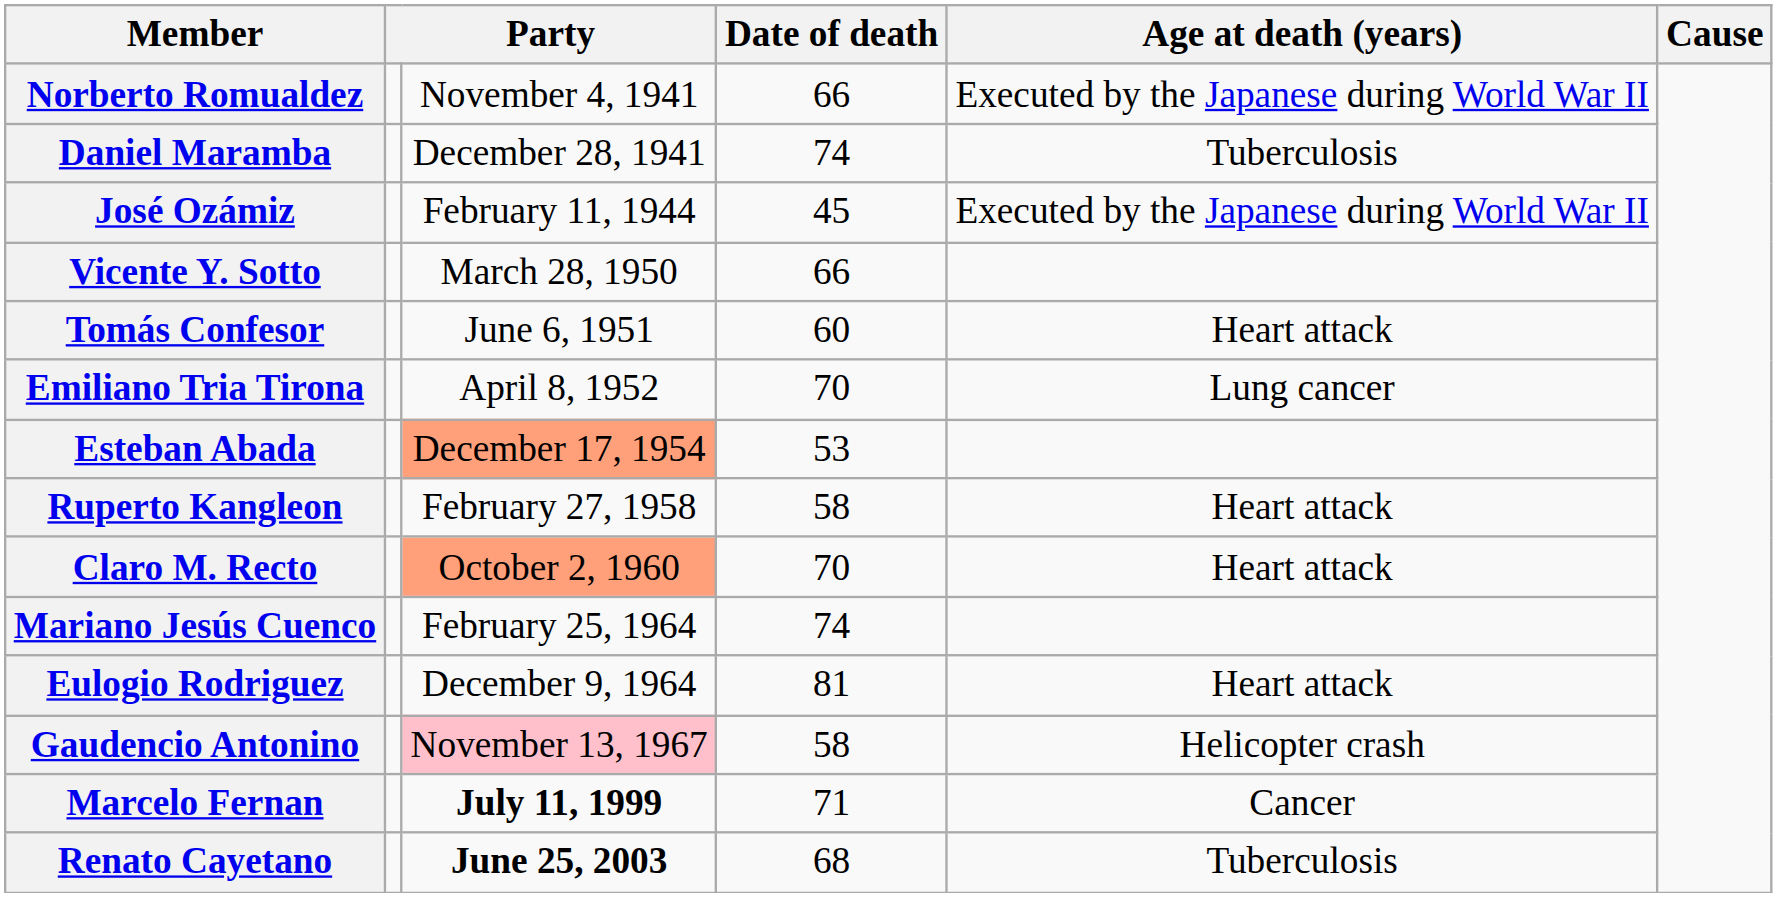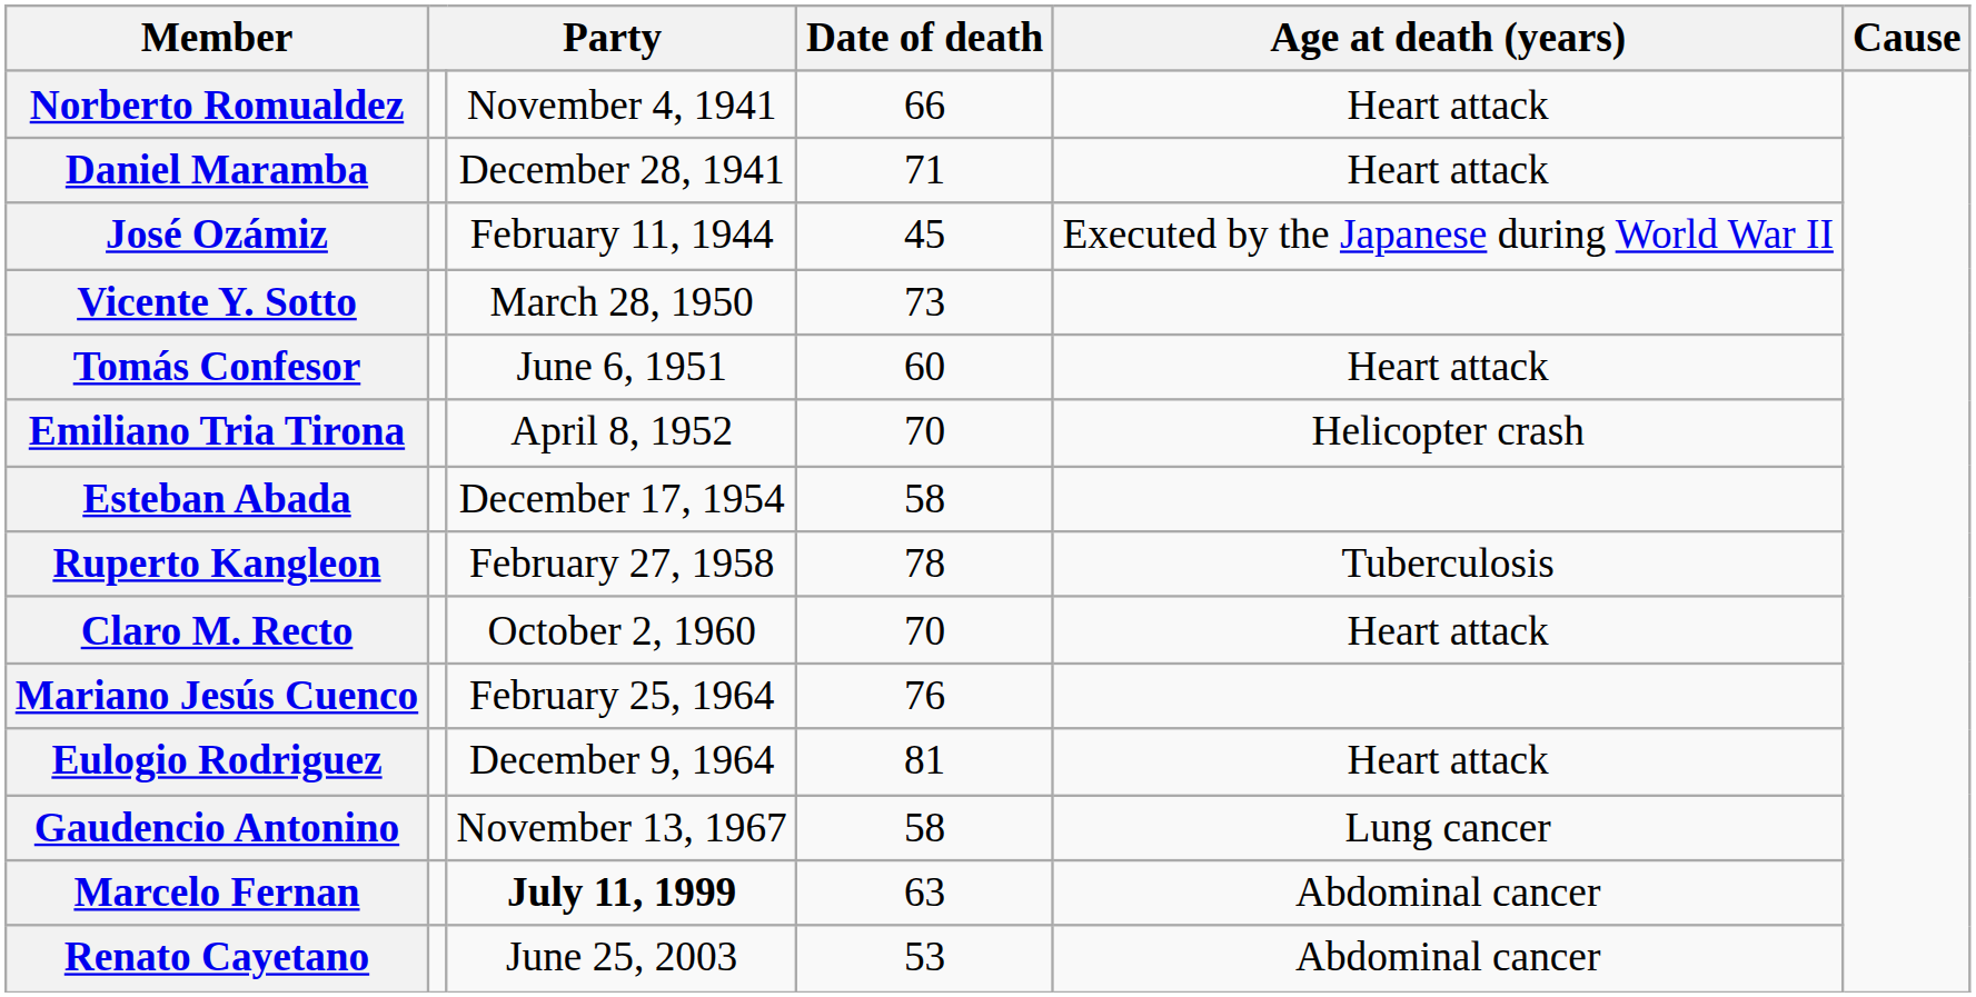 <table class="wikitable sortable" style="text-align:center">
 <tr>
 <th>Member</th>
 <th colspan=2>Party</th>
 <th>Date of death</th>
 <th>Age at death (years)</th>
 <th>Cause</th>
 </tr>
 <tr>
 <th><a href='#'>Norberto Romualdez</a></th>
 <td></td>
 <td nowrap>November 4, 1941</td>
 <td nowrap>66</td>
-<td>Executed by the <a href='#'>Japanese</a> during <a href='#'>World War II</a></td>
+<td>Heart attack</td>
 </tr>
 <tr>
 <th><a href='#'>Daniel Maramba</a></th>
 <td></td>
 <td nowrap>December 28, 1941</td>
-<td nowrap>74</td>
-<td>Tuberculosis</td>
+<td nowrap>71</td>
+<td>Heart attack</td>
 </tr>
 <tr>
 <th><a href='#'>José Ozámiz</a></th>
 <td></td>
 <td nowrap>February 11, 1944</td>
 <td nowrap>45</td>
 <td>Executed by the <a href='#'>Japanese</a> during <a href='#'>World War II</a></td>
 </tr>
 <tr>
 <th><a href='#'>Vicente Y. Sotto</a></th>
 <td></td>
 <td nowrap>March 28, 1950</td>
-<td nowrap>66</td>
+<td nowrap>73</td>
 <td></td>
 </tr>
 <tr>
 <th><a href='#'>Tomás Confesor</a></th>
 <td></td>
 <td nowrap>June 6, 1951</td>
 <td nowrap>60</td>
 <td>Heart attack</td>
 </tr>
 <tr>
 <th><a href='#'>Emiliano Tria Tirona</a></th>
 <td></td>
 <td nowrap>April 8, 1952</td>
 <td nowrap>70</td>
-<td>Lung cancer</td>
+<td>Helicopter crash</td>
 </tr>
 <tr>
 <th><a href='#'>Esteban Abada</a></th>
 <td></td>
-<td nowrap style="background: lightsalmon;">December 17, 1954</td>
-<td nowrap>53</td>
+<td nowrap>December 17, 1954</td>
+<td nowrap>58</td>
 <td></td>
 </tr>
 <tr>
 <th><a href='#'>Ruperto Kangleon</a></th>
 <td></td>
 <td nowrap>February 27, 1958</td>
-<td nowrap>58</td>
-<td>Heart attack</td>
+<td nowrap>78</td>
+<td>Tuberculosis</td>
 </tr>
 <tr>
 <th><a href='#'>Claro M. Recto</a></th>
 <td></td>
-<td nowrap style="background: lightsalmon;">October 2, 1960</td>
+<td nowrap>October 2, 1960</td>
 <td nowrap>70</td>
 <td>Heart attack</td>
 </tr>
 <tr>
 <th><a href='#'>Mariano Jesús Cuenco</a></th>
 <td></td>
 <td nowrap>February 25, 1964</td>
-<td nowrap>74</td>
+<td nowrap>76</td>
 <td></td>
 </tr>
 <tr>
 <th><a href='#'>Eulogio Rodriguez</a></th>
 <td></td>
 <td nowrap>December 9, 1964</td>
 <td nowrap>81</td>
 <td>Heart attack</td>
 </tr>
 <tr>
 <th><a href='#'>Gaudencio Antonino</a></th>
 <td></td>
-<td nowrap style="background: pink;">November 13, 1967</td>
+<td nowrap>November 13, 1967</td>
 <td nowrap>58</td>
-<td>Helicopter crash</td>
+<td>Lung cancer</td>
 </tr>
 <tr>
 <th><a href='#'>Marcelo Fernan</a></th>
 <td></td>
 <td nowrap><strong>July 11, 1999</strong></td>
-<td nowrap>71</td>
-<td>Cancer</td>
+<td nowrap>63</td>
+<td>Abdominal cancer</td>
 </tr>
 <tr>
 <th><a href='#'>Renato Cayetano</a></th>
 <td></td>
-<td nowrap><strong>June 25, 2003</strong></td>
-<td nowrap>68</td>
-<td>Tuberculosis</td>
+<td nowrap>June 25, 2003</td>
+<td nowrap>53</td>
+<td>Abdominal cancer</td>
 </tr>
 </table>
